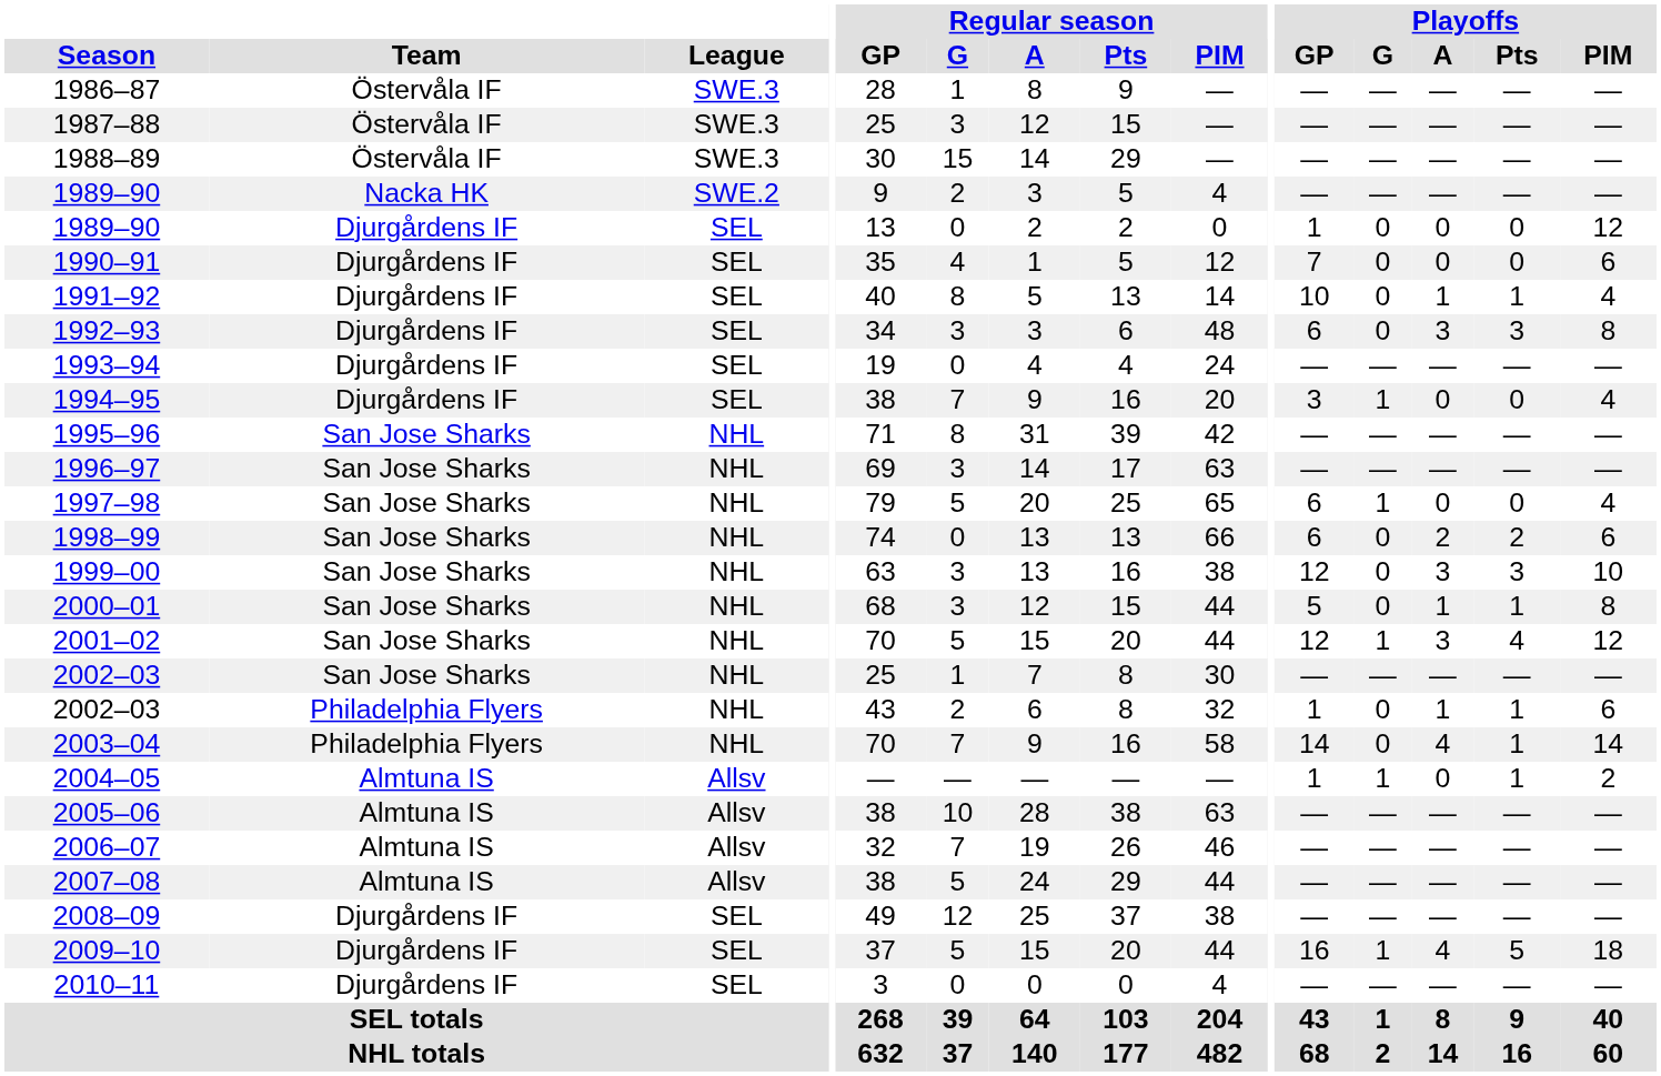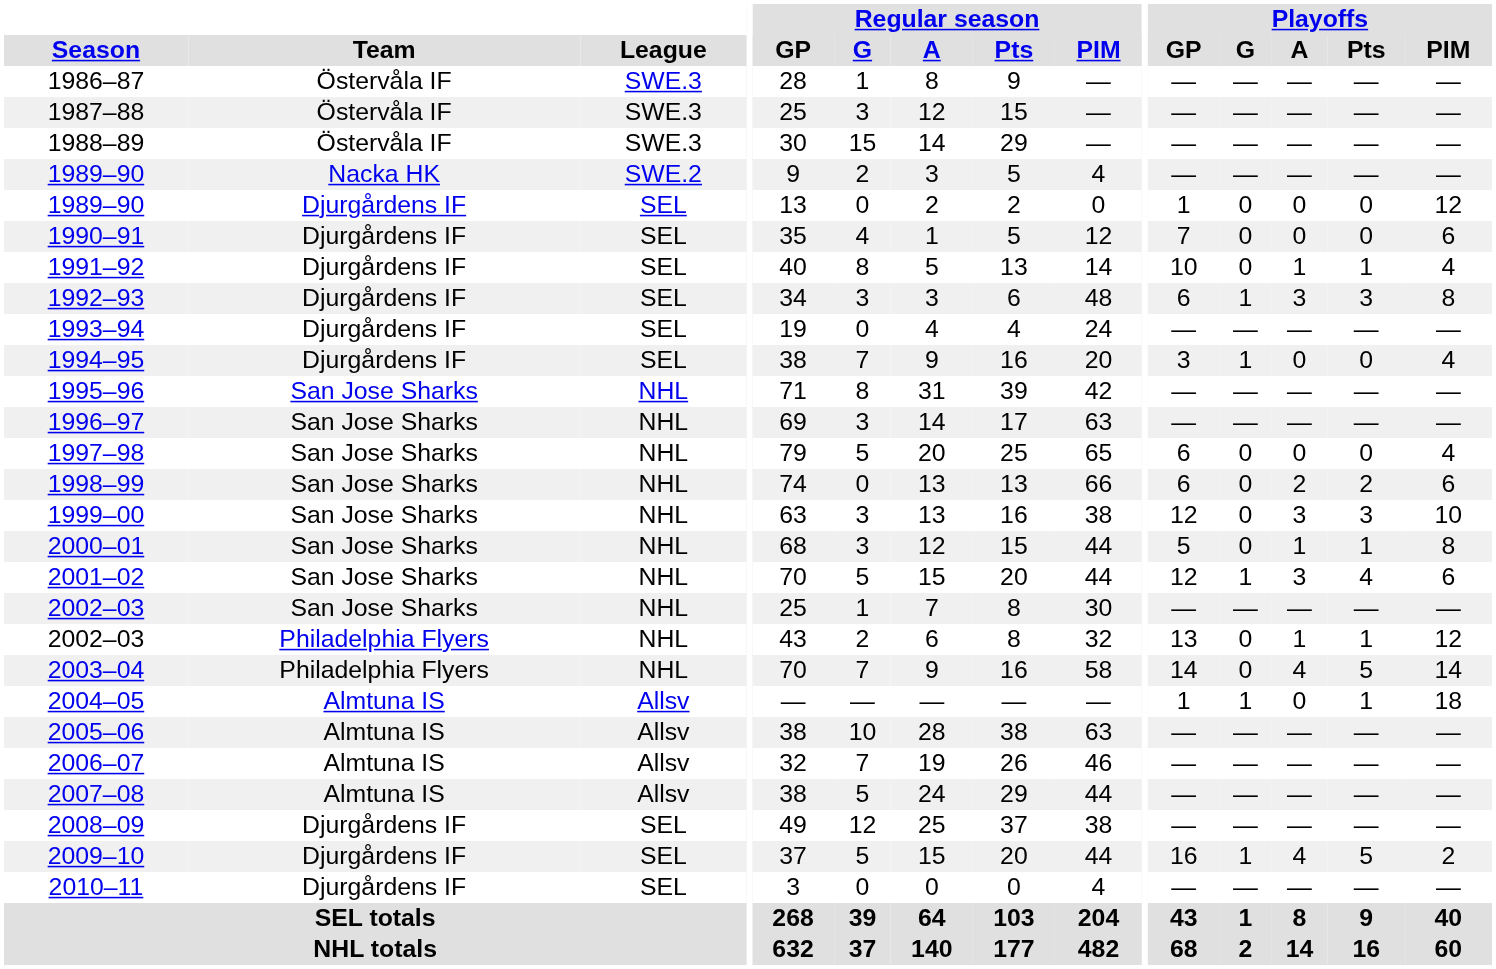 <table border="0" cellpadding="1" cellspacing="0" style="text-align:center; width:60em">
 <tr bgcolor="#e0e0e0">
 <th colspan="3" bgcolor="#ffffff"></th>
 <th rowspan="100" bgcolor="#ffffff"></th>
 <th colspan="5"><a href='#'>Regular season</a></th>
 <th rowspan="100" bgcolor="#ffffff"></th>
 <th colspan="5"><a href='#'>Playoffs</a></th>
 </tr>
 <tr bgcolor="#e0e0e0">
 <th><a href='#'>Season</a></th>
 <th>Team</th>
 <th>League</th>
 <th>GP</th>
 <th><a href='#'>G</a></th>
 <th><a href='#'>A</a></th>
 <th><a href='#'>Pts</a></th>
 <th><a href='#'>PIM</a></th>
 <th>GP</th>
 <th>G</th>
 <th>A</th>
 <th>Pts</th>
 <th>PIM</th>
 </tr>
 <tr>
 <td>1986–87</td>
 <td>Östervåla IF</td>
 <td><a href='#'>SWE.3</a></td>
 <td>28</td>
 <td>1</td>
 <td>8</td>
 <td>9</td>
 <td>—</td>
 <td>—</td>
 <td>—</td>
 <td>—</td>
 <td>—</td>
 <td>—</td>
 </tr>
 <tr bgcolor="#f0f0f0">
 <td>1987–88</td>
 <td>Östervåla IF</td>
 <td>SWE.3</td>
 <td>25</td>
 <td>3</td>
 <td>12</td>
 <td>15</td>
 <td>—</td>
 <td>—</td>
 <td>—</td>
 <td>—</td>
 <td>—</td>
 <td>—</td>
 </tr>
 <tr>
 <td>1988–89</td>
 <td>Östervåla IF</td>
 <td>SWE.3</td>
 <td>30</td>
 <td>15</td>
 <td>14</td>
 <td>29</td>
 <td>—</td>
 <td>—</td>
 <td>—</td>
 <td>—</td>
 <td>—</td>
 <td>—</td>
 </tr>
 <tr bgcolor="#f0f0f0">
 <td><a href='#'>1989–90</a></td>
 <td><a href='#'>Nacka HK</a></td>
 <td><a href='#'>SWE.2</a></td>
 <td>9</td>
 <td>2</td>
 <td>3</td>
 <td>5</td>
 <td>4</td>
 <td>—</td>
 <td>—</td>
 <td>—</td>
 <td>—</td>
 <td>—</td>
 </tr>
 <tr>
 <td><a href='#'>1989–90</a></td>
 <td><a href='#'>Djurgårdens IF</a></td>
 <td><a href='#'>SEL</a></td>
 <td>13</td>
 <td>0</td>
 <td>2</td>
 <td>2</td>
 <td>0</td>
 <td>1</td>
 <td>0</td>
 <td>0</td>
 <td>0</td>
 <td>12</td>
 </tr>
 <tr bgcolor="#f0f0f0">
 <td><a href='#'>1990–91</a></td>
 <td>Djurgårdens IF</td>
 <td>SEL</td>
 <td>35</td>
 <td>4</td>
 <td>1</td>
 <td>5</td>
 <td>12</td>
 <td>7</td>
 <td>0</td>
 <td>0</td>
 <td>0</td>
 <td>6</td>
 </tr>
 <tr>
 <td><a href='#'>1991–92</a></td>
 <td>Djurgårdens IF</td>
 <td>SEL</td>
 <td>40</td>
 <td>8</td>
 <td>5</td>
 <td>13</td>
 <td>14</td>
 <td>10</td>
 <td>0</td>
 <td>1</td>
 <td>1</td>
 <td>4</td>
 </tr>
 <tr bgcolor="#f0f0f0">
 <td><a href='#'>1992–93</a></td>
 <td>Djurgårdens IF</td>
 <td>SEL</td>
 <td>34</td>
 <td>3</td>
 <td>3</td>
 <td>6</td>
 <td>48</td>
 <td>6</td>
-<td>0</td>
+<td>1</td>
 <td>3</td>
 <td>3</td>
 <td>8</td>
 </tr>
 <tr>
 <td><a href='#'>1993–94</a></td>
 <td>Djurgårdens IF</td>
 <td>SEL</td>
 <td>19</td>
 <td>0</td>
 <td>4</td>
 <td>4</td>
 <td>24</td>
 <td>—</td>
 <td>—</td>
 <td>—</td>
 <td>—</td>
 <td>—</td>
 </tr>
 <tr bgcolor="#f0f0f0">
 <td><a href='#'>1994–95</a></td>
 <td>Djurgårdens IF</td>
 <td>SEL</td>
 <td>38</td>
 <td>7</td>
 <td>9</td>
 <td>16</td>
 <td>20</td>
 <td>3</td>
 <td>1</td>
 <td>0</td>
 <td>0</td>
 <td>4</td>
 </tr>
 <tr>
 <td><a href='#'>1995–96</a></td>
 <td><a href='#'>San Jose Sharks</a></td>
 <td><a href='#'>NHL</a></td>
 <td>71</td>
 <td>8</td>
 <td>31</td>
 <td>39</td>
 <td>42</td>
 <td>—</td>
 <td>—</td>
 <td>—</td>
 <td>—</td>
 <td>—</td>
 </tr>
 <tr bgcolor="#f0f0f0">
 <td><a href='#'>1996–97</a></td>
 <td>San Jose Sharks</td>
 <td>NHL</td>
 <td>69</td>
 <td>3</td>
 <td>14</td>
 <td>17</td>
 <td>63</td>
 <td>—</td>
 <td>—</td>
 <td>—</td>
 <td>—</td>
 <td>—</td>
 </tr>
 <tr>
 <td><a href='#'>1997–98</a></td>
 <td>San Jose Sharks</td>
 <td>NHL</td>
 <td>79</td>
 <td>5</td>
 <td>20</td>
 <td>25</td>
 <td>65</td>
 <td>6</td>
-<td>1</td>
+<td>0</td>
 <td>0</td>
 <td>0</td>
 <td>4</td>
 </tr>
 <tr bgcolor="#f0f0f0">
 <td><a href='#'>1998–99</a></td>
 <td>San Jose Sharks</td>
 <td>NHL</td>
 <td>74</td>
 <td>0</td>
 <td>13</td>
 <td>13</td>
 <td>66</td>
 <td>6</td>
 <td>0</td>
 <td>2</td>
 <td>2</td>
 <td>6</td>
 </tr>
 <tr>
 <td><a href='#'>1999–00</a></td>
 <td>San Jose Sharks</td>
 <td>NHL</td>
 <td>63</td>
 <td>3</td>
 <td>13</td>
 <td>16</td>
 <td>38</td>
 <td>12</td>
 <td>0</td>
 <td>3</td>
 <td>3</td>
 <td>10</td>
 </tr>
 <tr bgcolor="#f0f0f0">
 <td><a href='#'>2000–01</a></td>
 <td>San Jose Sharks</td>
 <td>NHL</td>
 <td>68</td>
 <td>3</td>
 <td>12</td>
 <td>15</td>
 <td>44</td>
 <td>5</td>
 <td>0</td>
 <td>1</td>
 <td>1</td>
 <td>8</td>
 </tr>
 <tr>
 <td><a href='#'>2001–02</a></td>
 <td>San Jose Sharks</td>
 <td>NHL</td>
 <td>70</td>
 <td>5</td>
 <td>15</td>
 <td>20</td>
 <td>44</td>
 <td>12</td>
 <td>1</td>
 <td>3</td>
 <td>4</td>
-<td>12</td>
+<td>6</td>
 </tr>
 <tr bgcolor="#f0f0f0">
 <td><a href='#'>2002–03</a></td>
 <td>San Jose Sharks</td>
 <td>NHL</td>
 <td>25</td>
 <td>1</td>
 <td>7</td>
 <td>8</td>
 <td>30</td>
 <td>—</td>
 <td>—</td>
 <td>—</td>
 <td>—</td>
 <td>—</td>
 </tr>
 <tr>
 <td>2002–03</td>
 <td><a href='#'>Philadelphia Flyers</a></td>
 <td>NHL</td>
 <td>43</td>
 <td>2</td>
 <td>6</td>
 <td>8</td>
 <td>32</td>
-<td>1</td>
+<td>13</td>
 <td>0</td>
 <td>1</td>
 <td>1</td>
-<td>6</td>
+<td>12</td>
 </tr>
 <tr bgcolor="#f0f0f0">
 <td><a href='#'>2003–04</a></td>
 <td>Philadelphia Flyers</td>
 <td>NHL</td>
 <td>70</td>
 <td>7</td>
 <td>9</td>
 <td>16</td>
 <td>58</td>
 <td>14</td>
 <td>0</td>
 <td>4</td>
-<td>1</td>
+<td>5</td>
 <td>14</td>
 </tr>
 <tr>
 <td><a href='#'>2004–05</a></td>
 <td><a href='#'>Almtuna IS</a></td>
 <td><a href='#'>Allsv</a></td>
 <td>—</td>
 <td>—</td>
 <td>—</td>
 <td>—</td>
 <td>—</td>
 <td>1</td>
 <td>1</td>
 <td>0</td>
 <td>1</td>
-<td>2</td>
+<td>18</td>
 </tr>
 <tr bgcolor="#f0f0f0">
 <td><a href='#'>2005–06</a></td>
 <td>Almtuna IS</td>
 <td>Allsv</td>
 <td>38</td>
 <td>10</td>
 <td>28</td>
 <td>38</td>
 <td>63</td>
 <td>—</td>
 <td>—</td>
 <td>—</td>
 <td>—</td>
 <td>—</td>
 </tr>
 <tr>
 <td><a href='#'>2006–07</a></td>
 <td>Almtuna IS</td>
 <td>Allsv</td>
 <td>32</td>
 <td>7</td>
 <td>19</td>
 <td>26</td>
 <td>46</td>
 <td>—</td>
 <td>—</td>
 <td>—</td>
 <td>—</td>
 <td>—</td>
 </tr>
 <tr bgcolor="#f0f0f0">
 <td><a href='#'>2007–08</a></td>
 <td>Almtuna IS</td>
 <td>Allsv</td>
 <td>38</td>
 <td>5</td>
 <td>24</td>
 <td>29</td>
 <td>44</td>
 <td>—</td>
 <td>—</td>
 <td>—</td>
 <td>—</td>
 <td>—</td>
 </tr>
 <tr>
 <td><a href='#'>2008–09</a></td>
 <td>Djurgårdens IF</td>
 <td>SEL</td>
 <td>49</td>
 <td>12</td>
 <td>25</td>
 <td>37</td>
 <td>38</td>
 <td>—</td>
 <td>—</td>
 <td>—</td>
 <td>—</td>
 <td>—</td>
 </tr>
 <tr bgcolor="#f0f0f0">
 <td><a href='#'>2009–10</a></td>
 <td>Djurgårdens IF</td>
 <td>SEL</td>
 <td>37</td>
 <td>5</td>
 <td>15</td>
 <td>20</td>
 <td>44</td>
 <td>16</td>
 <td>1</td>
 <td>4</td>
 <td>5</td>
-<td>18</td>
+<td>2</td>
 </tr>
 <tr>
 <td><a href='#'>2010–11</a></td>
 <td>Djurgårdens IF</td>
 <td>SEL</td>
 <td>3</td>
 <td>0</td>
 <td>0</td>
 <td>0</td>
 <td>4</td>
 <td>—</td>
 <td>—</td>
 <td>—</td>
 <td>—</td>
 <td>—</td>
 </tr>
 <tr bgcolor="#e0e0e0">
 <th colspan="3">SEL totals</th>
 <th>268</th>
 <th>39</th>
 <th>64</th>
 <th>103</th>
 <th>204</th>
 <th>43</th>
 <th>1</th>
 <th>8</th>
 <th>9</th>
 <th>40</th>
 </tr>
 <tr bgcolor="#e0e0e0">
 <th colspan="3">NHL totals</th>
 <th>632</th>
 <th>37</th>
 <th>140</th>
 <th>177</th>
 <th>482</th>
 <th>68</th>
 <th>2</th>
 <th>14</th>
 <th>16</th>
 <th>60</th>
 </tr>
 </table>
